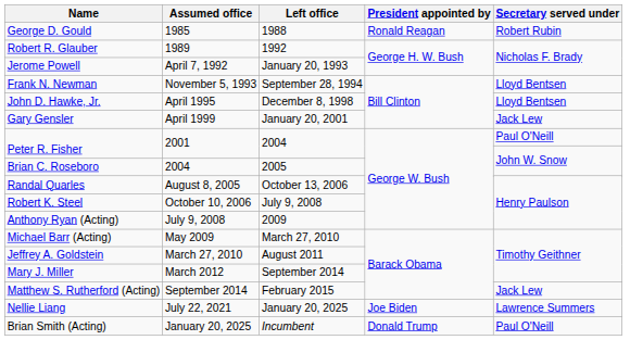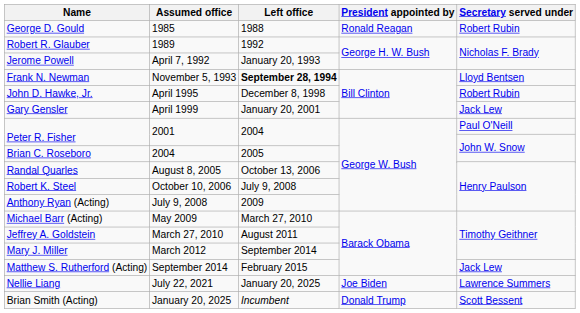 <table class="wikitable">
 <tr>
 <th>Name</th>
 <th>Assumed office</th>
 <th>Left office</th>
 <th><a href='#'>President</a> appointed by</th>
 <th><a href='#'>Secretary</a> served under</th>
 </tr>
 <tr>
 <td><a href='#'>George D. Gould</a></td>
 <td>1985</td>
 <td>1988</td>
 <td rowspan="1"><a href='#'>Ronald Reagan</a></td>
 <td><a href='#'>Robert Rubin</a></td>
 </tr>
 <tr>
 <td><a href='#'>Robert R. Glauber</a></td>
 <td>1989</td>
 <td>1992</td>
 <td rowspan="2"><a href='#'>George H. W. Bush</a></td>
 <td rowspan="2"><a href='#'>Nicholas F. Brady</a></td>
 </tr>
 <tr>
 <td><a href='#'>Jerome Powell</a></td>
 <td>April 7, 1992</td>
 <td>January 20, 1993</td>
 </tr>
 <tr>
 <td><a href='#'>Frank N. Newman</a></td>
 <td>November 5, 1993</td>
-<td>September 28, 1994</td>
+<td><strong>September 28, 1994</strong></td>
 <td rowspan="3"><a href='#'>Bill Clinton</a></td>
 <td><a href='#'>Lloyd Bentsen</a></td>
 </tr>
 <tr>
 <td><a href='#'>John D. Hawke, Jr.</a></td>
 <td>April 1995</td>
 <td>December 8, 1998</td>
-<td><a href='#'>Lloyd Bentsen</a></td>
+<td><a href='#'>Robert Rubin</a></td>
 </tr>
 <tr>
 <td><a href='#'>Gary Gensler</a></td>
 <td>April 1999</td>
 <td>January 20, 2001</td>
 <td><a href='#'>Jack Lew</a></td>
 </tr>
 <tr>
 <td rowspan="2"><br><a href='#'>Peter R. Fisher</a><br></td>
 <td rowspan="2">2001</td>
 <td rowspan="2">2004</td>
 <td rowspan="7"><a href='#'>George W. Bush</a></td>
 <td><a href='#'>Paul O'Neill</a></td>
 </tr>
 <tr>
 <td rowspan="3"><a href='#'>John W. Snow</a></td>
 </tr>
 <tr>
 <td><a href='#'>Brian C. Roseboro</a></td>
 <td>2004</td>
 <td>2005</td>
 </tr>
 <tr>
 <td rowspan="2"><a href='#'>Randal Quarles</a></td>
 <td rowspan="2">August 8, 2005</td>
 <td rowspan="2">October 13, 2006</td>
 </tr>
 <tr>
 <td rowspan="3"><a href='#'>Henry Paulson</a></td>
 </tr>
 <tr>
 <td><a href='#'>Robert K. Steel</a></td>
 <td>October 10, 2006</td>
 <td>July 9, 2008</td>
 </tr>
 <tr>
 <td><a href='#'>Anthony Ryan</a> (Acting)</td>
 <td>July 9, 2008</td>
 <td>2009</td>
 </tr>
 <tr>
 <td><a href='#'>Michael Barr</a> (Acting)</td>
 <td>May 2009</td>
 <td>March 27, 2010</td>
 <td rowspan="4"><a href='#'>Barack Obama</a></td>
 <td rowspan="3"><a href='#'>Timothy Geithner</a></td>
 </tr>
 <tr>
 <td><a href='#'>Jeffrey A. Goldstein</a></td>
 <td>March 27, 2010</td>
 <td>August 2011</td>
 </tr>
 <tr>
 <td><a href='#'>Mary J. Miller</a></td>
 <td>March 2012</td>
 <td>September 2014</td>
 </tr>
 <tr>
 <td><a href='#'>Matthew S. Rutherford</a> (Acting)</td>
 <td>September 2014</td>
 <td>February 2015</td>
 <td><a href='#'>Jack Lew</a></td>
 </tr>
 <tr>
 <td><a href='#'>Nellie Liang</a></td>
 <td>July 22, 2021</td>
 <td>January 20, 2025</td>
 <td><a href='#'>Joe Biden</a></td>
 <td><a href='#'>Lawrence Summers</a></td>
 </tr>
 <tr>
 <td>Brian Smith (Acting)</td>
 <td>January 20, 2025</td>
 <td><em>Incumbent</em></td>
 <td><a href='#'>Donald Trump</a></td>
-<td><a href='#'>Paul O'Neill</a></td>
+<td><a href='#'>Scott Bessent</a></td>
 </tr>
 </table>
